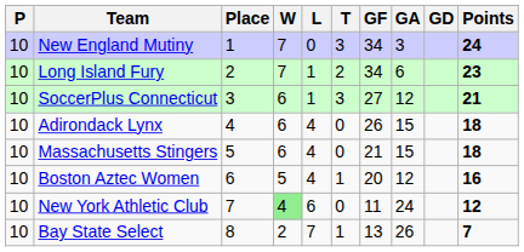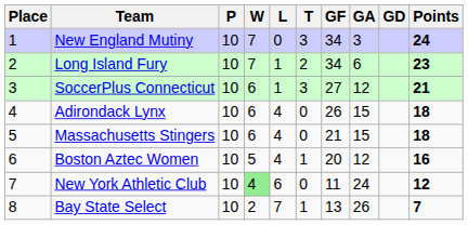 <table class="wikitable">
 <tr>
+<th>Place</th>
+<th width="170">Team</th>
 <th width="20">P</th>
-<th width="170">Team</th>
-<th>Place</th>
 <th width="20">W</th>
 <th width="20">L</th>
 <th width="20">T</th>
 <th width="20">GF</th>
 <th width="20">GA</th>
 <th width="25">GD</th>
 <th>Points</th>
 </tr>
 <tr bgcolor=#ccccff>
+<td>1</td>
+<td><a href='#'>New England Mutiny</a></td>
 <td>10</td>
-<td><a href='#'>New England Mutiny</a></td>
-<td>1</td>
 <td>7</td>
 <td>0</td>
 <td>3</td>
 <td>34</td>
 <td>3</td>
 <td></td>
 <td><strong>24</strong></td>
 </tr>
 <tr bgcolor=ccffcc>
+<td>2</td>
+<td><a href='#'>Long Island Fury</a></td>
 <td>10</td>
-<td><a href='#'>Long Island Fury</a></td>
-<td>2</td>
 <td>7</td>
 <td>1</td>
 <td>2</td>
 <td>34</td>
 <td>6</td>
 <td></td>
 <td><strong>23</strong></td>
 </tr>
 <tr bgcolor=ccffcc>
+<td>3</td>
+<td><a href='#'>SoccerPlus Connecticut</a></td>
 <td>10</td>
-<td><a href='#'>SoccerPlus Connecticut</a></td>
-<td>3</td>
 <td>6</td>
 <td>1</td>
 <td>3</td>
 <td>27</td>
 <td>12</td>
 <td></td>
 <td><strong>21</strong></td>
 </tr>
 <tr>
+<td>4</td>
+<td><a href='#'>Adirondack Lynx</a></td>
 <td>10</td>
-<td><a href='#'>Adirondack Lynx</a></td>
-<td>4</td>
 <td>6</td>
 <td>4</td>
 <td>0</td>
 <td>26</td>
 <td>15</td>
 <td></td>
 <td><strong>18</strong></td>
 </tr>
 <tr>
+<td>5</td>
+<td><a href='#'>Massachusetts Stingers</a></td>
 <td>10</td>
-<td><a href='#'>Massachusetts Stingers</a></td>
-<td>5</td>
 <td>6</td>
 <td>4</td>
 <td>0</td>
 <td>21</td>
 <td>15</td>
 <td></td>
 <td><strong>18</strong></td>
 </tr>
 <tr>
+<td>6</td>
+<td><a href='#'>Boston Aztec Women</a></td>
 <td>10</td>
-<td><a href='#'>Boston Aztec Women</a></td>
-<td>6</td>
 <td>5</td>
 <td>4</td>
 <td>1</td>
 <td>20</td>
 <td>12</td>
 <td></td>
 <td><strong>16</strong></td>
 </tr>
 <tr>
+<td>7</td>
+<td><a href='#'>New York Athletic Club</a></td>
 <td>10</td>
-<td><a href='#'>New York Athletic Club</a></td>
-<td>7</td>
 <td style="background: lightgreen;">4</td>
 <td>6</td>
 <td>0</td>
 <td>11</td>
 <td>24</td>
 <td></td>
 <td><strong>12</strong></td>
 </tr>
 <tr>
+<td>8</td>
+<td><a href='#'>Bay State Select</a></td>
 <td>10</td>
-<td><a href='#'>Bay State Select</a></td>
-<td>8</td>
 <td>2</td>
 <td>7</td>
 <td>1</td>
 <td>13</td>
 <td>26</td>
 <td></td>
 <td><strong>7</strong></td>
 </tr>
 </table>
